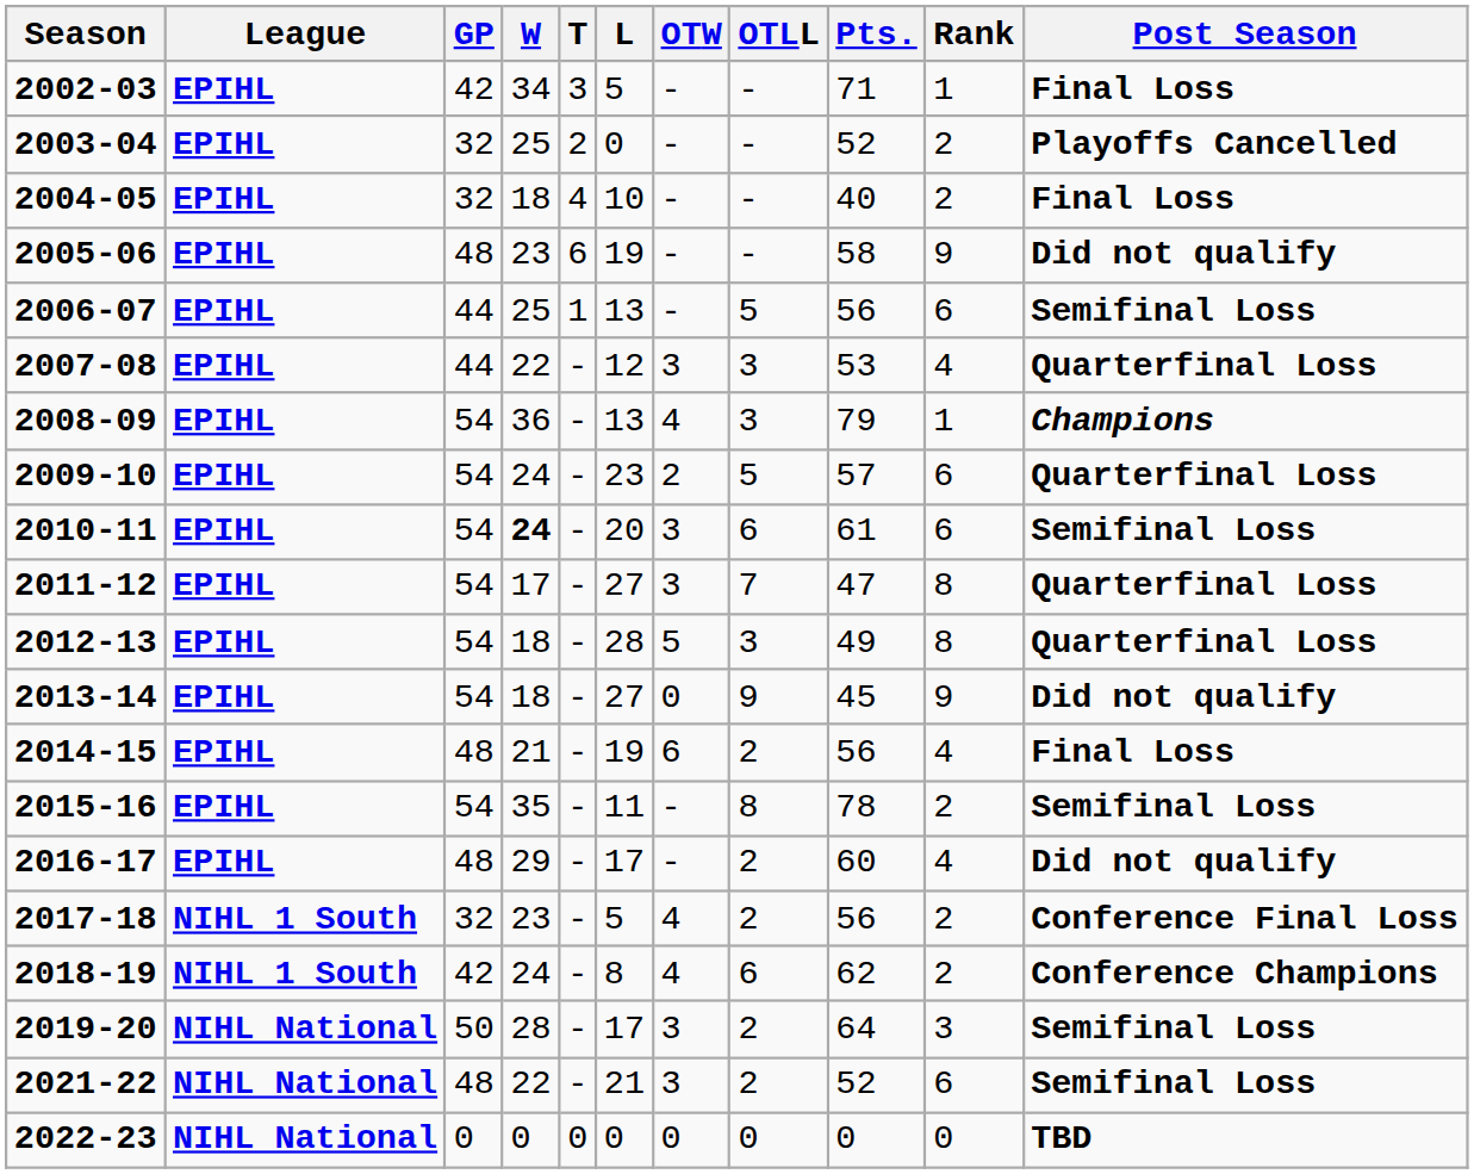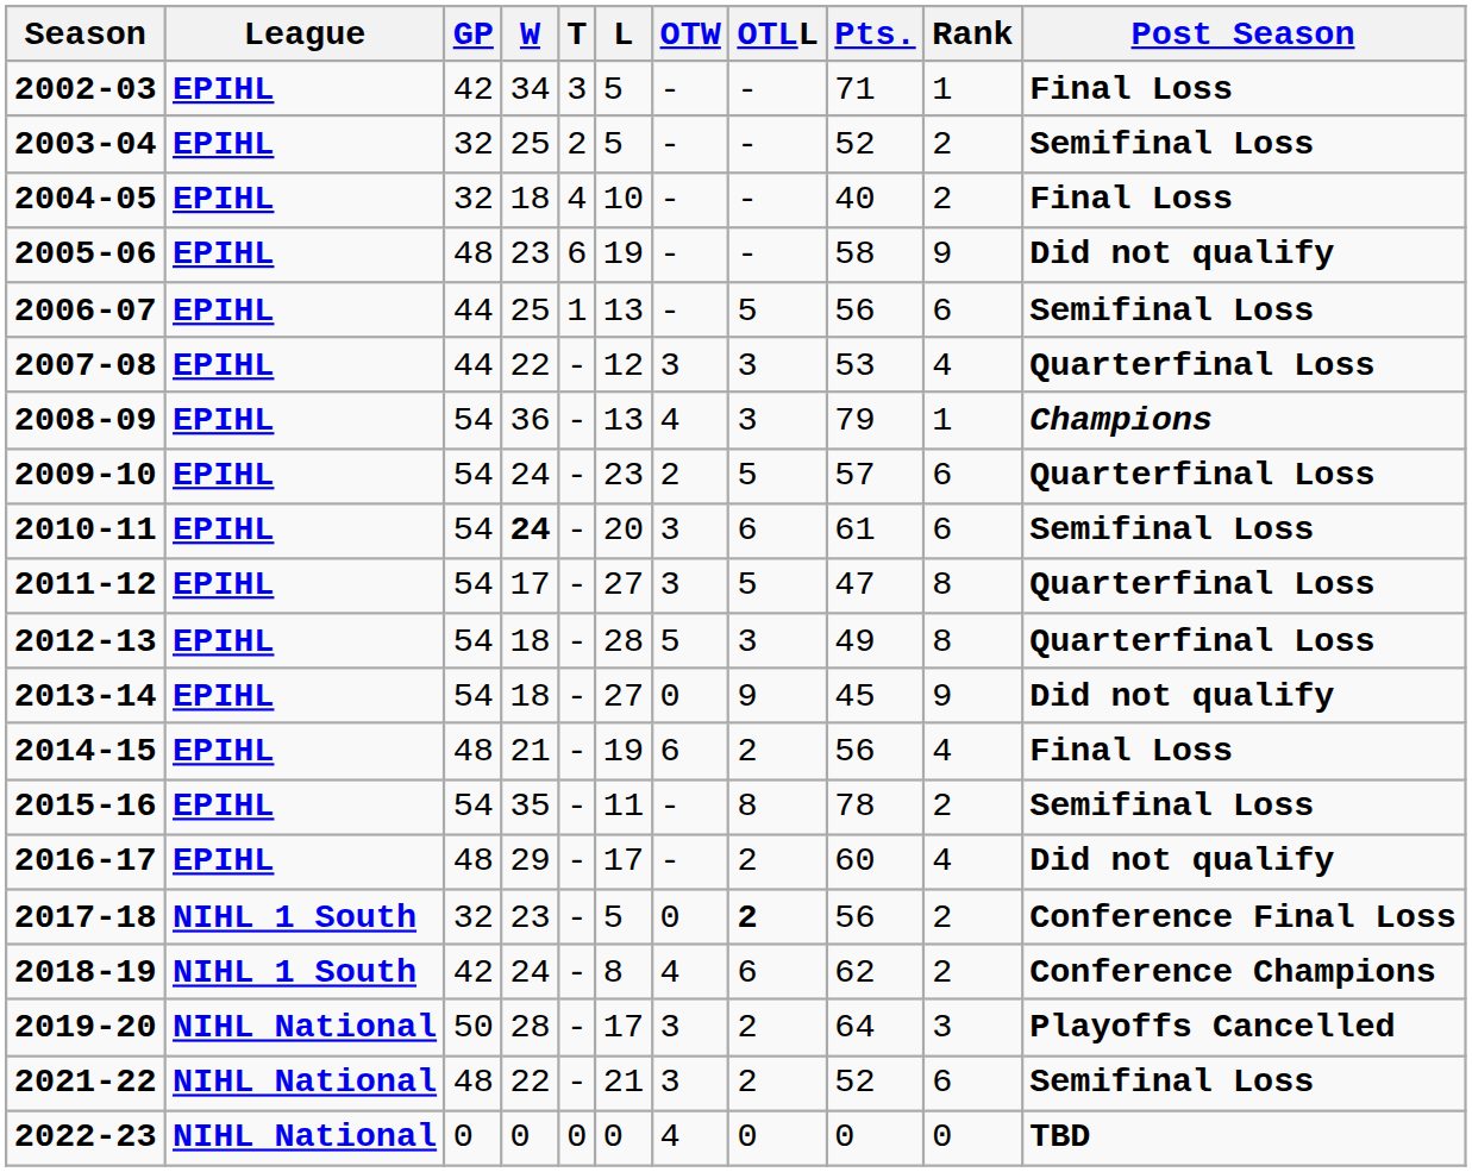 <table class="wikitable">
 <tr>
 <th>Season</th>
 <th>League</th>
 <th><a href='#'>GP</a></th>
 <th><a href='#'>W</a></th>
 <th>T</th>
 <th>L</th>
 <th><a href='#'>OT</a><a href='#'>W</a></th>
 <th><a href='#'>OTL</a>L</th>
 <th><a href='#'>Pts.</a></th>
 <th>Rank</th>
 <th><a href='#'>Post Season</a></th>
 </tr>
 <tr>
 <td><strong>2002-03</strong></td>
 <td><a href='#'><strong>EPIHL</strong></a></td>
 <td>42</td>
 <td>34</td>
 <td>3</td>
 <td>5</td>
 <td>-</td>
 <td>-</td>
 <td>71</td>
 <td>1</td>
 <td><strong>Final Loss</strong></td>
 </tr>
 <tr>
 <td><strong>2003-04</strong></td>
 <td><a href='#'><strong>EPIHL</strong></a></td>
 <td>32</td>
 <td>25</td>
 <td>2</td>
-<td>0</td>
+<td>5</td>
 <td>-</td>
 <td>-</td>
 <td>52</td>
 <td>2</td>
-<td><strong>Playoffs Cancelled</strong></td>
+<td><strong>Semifinal Loss</strong></td>
 </tr>
 <tr>
 <td><strong>2004-05</strong></td>
 <td><a href='#'><strong>EPIHL</strong></a></td>
 <td>32</td>
 <td>18</td>
 <td>4</td>
 <td>10</td>
 <td>-</td>
 <td>-</td>
 <td>40</td>
 <td>2</td>
 <td><strong>Final Loss</strong></td>
 </tr>
 <tr>
 <td><strong>2005-06</strong></td>
 <td><a href='#'><strong>EPIHL</strong></a></td>
 <td>48</td>
 <td>23</td>
 <td>6</td>
 <td>19</td>
 <td>-</td>
 <td>-</td>
 <td>58</td>
 <td>9</td>
 <td><strong>Did not qualify</strong></td>
 </tr>
 <tr>
 <td><strong>2006-07</strong></td>
 <td><a href='#'><strong>EPIHL</strong></a></td>
 <td>44</td>
 <td>25</td>
 <td>1</td>
 <td>13</td>
 <td>-</td>
 <td>5</td>
 <td>56</td>
 <td>6</td>
 <td><strong>Semifinal Loss</strong></td>
 </tr>
 <tr>
 <td><strong>2007-08</strong></td>
 <td><a href='#'><strong>EPIHL</strong></a></td>
 <td>44</td>
 <td>22</td>
 <td>-</td>
 <td>12</td>
 <td>3</td>
 <td>3</td>
 <td>53</td>
 <td>4</td>
 <td><strong>Quarterfinal Loss</strong></td>
 </tr>
 <tr>
 <td><strong>2008-09</strong></td>
 <td><a href='#'><strong>EPIHL</strong></a></td>
 <td>54</td>
 <td>36</td>
 <td>-</td>
 <td>13</td>
 <td>4</td>
 <td>3</td>
 <td>79</td>
 <td>1</td>
 <td><strong><em>Champions</em></strong></td>
 </tr>
 <tr>
 <td><strong>2009-10</strong></td>
 <td><a href='#'><strong>EPIHL</strong></a></td>
 <td>54</td>
 <td>24</td>
 <td>-</td>
 <td>23</td>
 <td>2</td>
 <td>5</td>
 <td>57</td>
 <td>6</td>
 <td><strong>Quarterfinal Loss</strong></td>
 </tr>
 <tr>
 <td><strong>2010-11</strong></td>
 <td><a href='#'><strong>EPIHL</strong></a></td>
 <td>54</td>
 <td><strong>24</strong></td>
 <td>-</td>
 <td>20</td>
 <td>3</td>
 <td>6</td>
 <td>61</td>
 <td>6</td>
 <td><strong>Semifinal Loss</strong></td>
 </tr>
 <tr>
 <td><strong>2011-12</strong></td>
 <td><a href='#'><strong>EPIHL</strong></a></td>
 <td>54</td>
 <td>17</td>
 <td>-</td>
 <td>27</td>
 <td>3</td>
-<td>7</td>
+<td>5</td>
 <td>47</td>
 <td>8</td>
 <td><strong>Quarterfinal Loss</strong></td>
 </tr>
 <tr>
 <td><strong>2012-13</strong></td>
 <td><a href='#'><strong>EPIHL</strong></a></td>
 <td>54</td>
 <td>18</td>
 <td>-</td>
 <td>28</td>
 <td>5</td>
 <td>3</td>
 <td>49</td>
 <td>8</td>
 <td><strong>Quarterfinal Loss</strong></td>
 </tr>
 <tr>
 <td><strong>2013-14</strong></td>
 <td><a href='#'><strong>EPIHL</strong></a></td>
 <td>54</td>
 <td>18</td>
 <td>-</td>
 <td>27</td>
 <td>0</td>
 <td>9</td>
 <td>45</td>
 <td>9</td>
 <td><strong>Did not qualify</strong></td>
 </tr>
 <tr>
 <td><strong>2014-15</strong></td>
 <td><a href='#'><strong>EPIHL</strong></a></td>
 <td>48</td>
 <td>21</td>
 <td>-</td>
 <td>19</td>
 <td>6</td>
 <td>2</td>
 <td>56</td>
 <td>4</td>
 <td><strong>Final Loss</strong></td>
 </tr>
 <tr>
 <td><strong>2015-16</strong></td>
 <td><a href='#'><strong>EPIHL</strong></a></td>
 <td>54</td>
 <td>35</td>
 <td>-</td>
 <td>11</td>
 <td>-</td>
 <td>8</td>
 <td>78</td>
 <td>2</td>
 <td><strong>Semifinal Loss</strong></td>
 </tr>
 <tr>
 <td><strong>2016-17</strong></td>
 <td><a href='#'><strong>EPIHL</strong></a></td>
 <td>48</td>
 <td>29</td>
 <td>-</td>
 <td>17</td>
 <td>-</td>
 <td>2</td>
 <td>60</td>
 <td>4</td>
 <td><strong>Did not qualify</strong></td>
 </tr>
 <tr>
 <td><strong>2017-18</strong></td>
 <td><a href='#'><strong>NIHL 1 South</strong></a></td>
 <td>32</td>
 <td>23</td>
 <td>-</td>
 <td>5</td>
-<td>4</td>
-<td>2</td>
+<td>0</td>
+<td><strong>2</strong></td>
 <td>56</td>
 <td>2</td>
 <td><strong>Conference Final Loss</strong></td>
 </tr>
 <tr>
 <td><strong>2018-19</strong></td>
 <td><a href='#'><strong>NIHL 1 South</strong></a></td>
 <td>42</td>
 <td>24</td>
 <td>-</td>
 <td>8</td>
 <td>4</td>
 <td>6</td>
 <td>62</td>
 <td>2</td>
 <td><strong>Conference Champions</strong></td>
 </tr>
 <tr>
 <td><strong>2019-20</strong></td>
 <td><a href='#'><strong>NIHL National</strong></a></td>
 <td>50</td>
 <td>28</td>
 <td>-</td>
 <td>17</td>
 <td>3</td>
 <td>2</td>
 <td>64</td>
 <td>3</td>
-<td><strong>Semifinal Loss</strong></td>
+<td><strong>Playoffs Cancelled</strong></td>
 </tr>
 <tr>
 <td><strong>2021-22</strong></td>
 <td><a href='#'><strong>NIHL National</strong></a></td>
 <td>48</td>
 <td>22</td>
 <td>-</td>
 <td>21</td>
 <td>3</td>
 <td>2</td>
 <td>52</td>
 <td>6</td>
 <td><strong>Semifinal Loss</strong></td>
 </tr>
 <tr>
 <td><strong>2022-23</strong></td>
 <td><a href='#'><strong>NIHL National</strong></a></td>
 <td>0</td>
 <td>0</td>
 <td>0</td>
 <td>0</td>
-<td>0</td>
+<td>4</td>
 <td>0</td>
 <td>0</td>
 <td>0</td>
 <td><strong>TBD</strong></td>
 </tr>
 </table>
